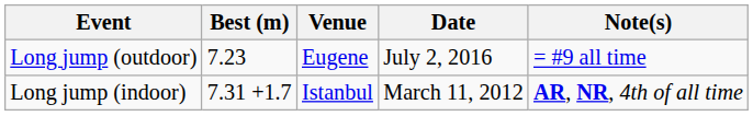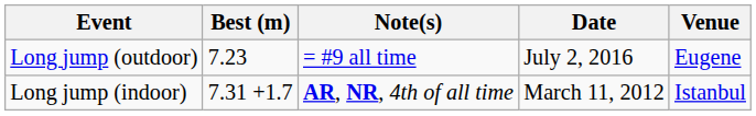 <table class="wikitable">
 <tr>
 <th>Event</th>
 <th>Best (m)</th>
+<th>Note(s)</th>
+<th>Date</th>
 <th>Venue</th>
-<th>Date</th>
-<th>Note(s)</th>
 </tr>
 <tr>
 <td><a href='#'>Long jump</a> (outdoor)</td>
 <td>7.23</td>
+<td><a href='#'>= #9 all time</a></td>
+<td>July 2, 2016</td>
 <td><a href='#'>Eugene</a></td>
-<td>July 2, 2016</td>
-<td><a href='#'>= #9 all time</a></td>
 </tr>
 <tr>
 <td>Long jump (indoor)</td>
 <td>7.31 +1.7</td>
+<td><strong><a href='#'>AR</a></strong>, <strong><a href='#'>NR</a></strong>, <em>4th of all time</em></td>
+<td>March 11, 2012</td>
 <td><a href='#'>Istanbul</a></td>
-<td>March 11, 2012</td>
-<td><strong><a href='#'>AR</a></strong>, <strong><a href='#'>NR</a></strong>, <em>4th of all time</em></td>
 </tr>
 </table>
